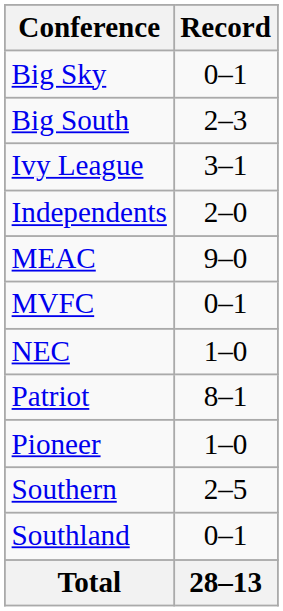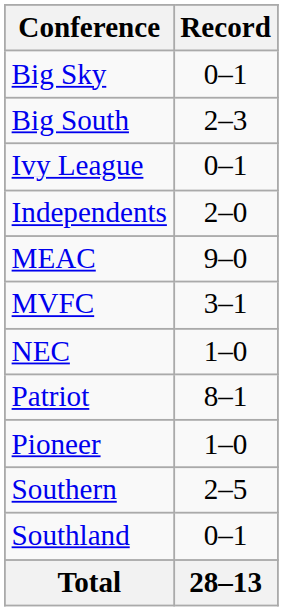 <table class="wikitable">
 <tr>
 <th>Conference</th>
 <th>Record</th>
 </tr>
 <tr>
 <td><a href='#'>Big Sky</a></td>
 <td align=center>0–1</td>
 </tr>
 <tr>
 <td><a href='#'>Big South</a></td>
 <td align=center>2–3</td>
 </tr>
 <tr>
 <td><a href='#'>Ivy League</a></td>
-<td align=center>3–1</td>
+<td align=center>0–1</td>
 </tr>
 <tr>
 <td><a href='#'>Independents</a></td>
 <td align=center>2–0</td>
 </tr>
 <tr>
 <td><a href='#'>MEAC</a></td>
 <td align=center>9–0</td>
 </tr>
 <tr>
 <td><a href='#'>MVFC</a></td>
-<td align=center>0–1</td>
+<td align=center>3–1</td>
 </tr>
 <tr>
 <td><a href='#'>NEC</a></td>
 <td align=center>1–0</td>
 </tr>
 <tr>
 <td><a href='#'>Patriot</a></td>
 <td align=center>8–1</td>
 </tr>
 <tr>
 <td><a href='#'>Pioneer</a></td>
 <td align=center>1–0</td>
 </tr>
 <tr>
 <td><a href='#'>Southern</a></td>
 <td align=center>2–5</td>
 </tr>
 <tr>
 <td><a href='#'>Southland</a></td>
 <td align=center>0–1</td>
 </tr>
 <tr>
 <th>Total</th>
 <th>28–13</th>
 </tr>
 </table>
